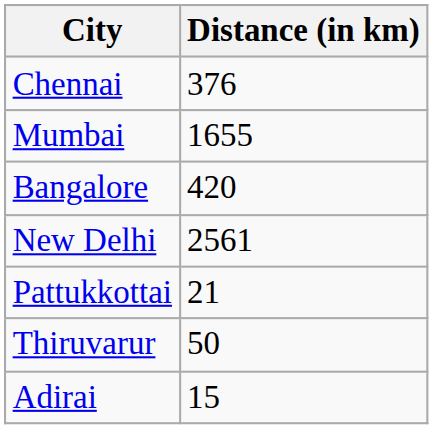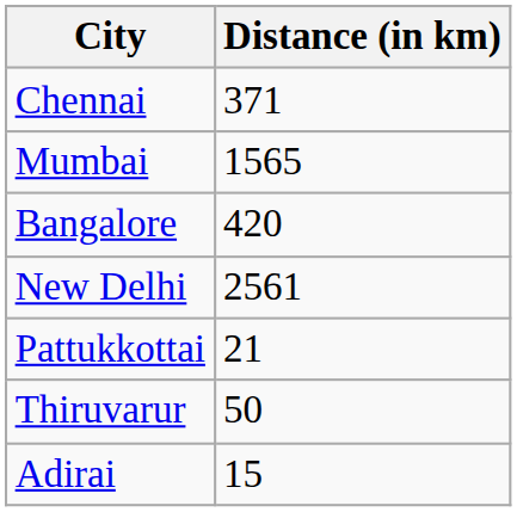 <table class="wikitable sortable">
 <tr>
 <th>City</th>
 <th>Distance (in km)</th>
 </tr>
 <tr>
 <td><a href='#'>Chennai</a></td>
-<td>376</td>
+<td>371</td>
 </tr>
 <tr>
 <td><a href='#'>Mumbai</a></td>
-<td>1655</td>
+<td>1565</td>
 </tr>
 <tr>
 <td><a href='#'>Bangalore</a></td>
 <td>420</td>
 </tr>
 <tr>
 <td><a href='#'>New Delhi</a></td>
 <td>2561</td>
 </tr>
 <tr>
 <td><a href='#'>Pattukkottai</a></td>
 <td>21</td>
 </tr>
 <tr>
 <td><a href='#'>Thiruvarur</a></td>
 <td>50</td>
 </tr>
 <tr>
 <td><a href='#'>Adirai</a></td>
 <td>15</td>
 </tr>
 </table>
